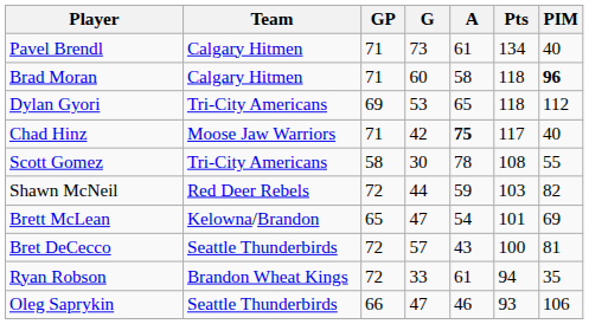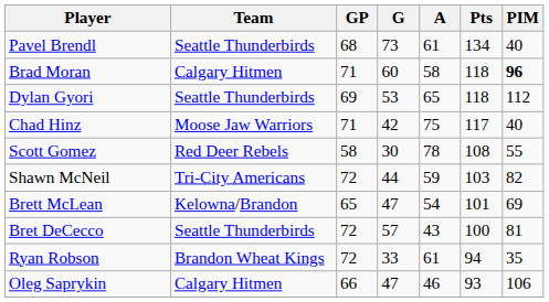 <table class="wikitable">
 <tr>
 <th width="30%">Player</th>
 <th width="30%">Team</th>
 <th width="7.5%">GP</th>
 <th width="7.5%">G</th>
 <th width="7.5%">A</th>
 <th width="7.5%">Pts</th>
 <th width="7.5%">PIM</th>
 </tr>
 <tr>
 <td><a href='#'>Pavel Brendl</a></td>
-<td><a href='#'>Calgary Hitmen</a></td>
-<td>71</td>
+<td><a href='#'>Seattle Thunderbirds</a></td>
+<td>68</td>
 <td>73</td>
 <td>61</td>
 <td>134</td>
 <td>40</td>
 </tr>
 <tr>
 <td><a href='#'>Brad Moran</a></td>
 <td><a href='#'>Calgary Hitmen</a></td>
 <td>71</td>
 <td>60</td>
 <td>58</td>
 <td>118</td>
 <td><strong>96</strong></td>
 </tr>
 <tr>
 <td><a href='#'>Dylan Gyori</a></td>
-<td><a href='#'>Tri-City Americans</a></td>
+<td><a href='#'>Seattle Thunderbirds</a></td>
 <td>69</td>
 <td>53</td>
 <td>65</td>
 <td>118</td>
 <td>112</td>
 </tr>
 <tr>
 <td><a href='#'>Chad Hinz</a></td>
 <td><a href='#'>Moose Jaw Warriors</a></td>
 <td>71</td>
 <td>42</td>
-<td><strong>75</strong></td>
+<td>75</td>
 <td>117</td>
 <td>40</td>
 </tr>
 <tr>
 <td><a href='#'>Scott Gomez</a></td>
-<td><a href='#'>Tri-City Americans</a></td>
+<td><a href='#'>Red Deer Rebels</a></td>
 <td>58</td>
 <td>30</td>
 <td>78</td>
 <td>108</td>
 <td>55</td>
 </tr>
 <tr>
 <td>Shawn McNeil</td>
-<td><a href='#'>Red Deer Rebels</a></td>
+<td><a href='#'>Tri-City Americans</a></td>
 <td>72</td>
 <td>44</td>
 <td>59</td>
 <td>103</td>
 <td>82</td>
 </tr>
 <tr>
 <td><a href='#'>Brett McLean</a></td>
 <td><a href='#'>Kelowna</a>/<a href='#'>Brandon</a></td>
 <td>65</td>
 <td>47</td>
 <td>54</td>
 <td>101</td>
 <td>69</td>
 </tr>
 <tr>
 <td><a href='#'>Bret DeCecco</a></td>
 <td><a href='#'>Seattle Thunderbirds</a></td>
 <td>72</td>
 <td>57</td>
 <td>43</td>
 <td>100</td>
 <td>81</td>
 </tr>
 <tr>
 <td><a href='#'>Ryan Robson</a></td>
 <td><a href='#'>Brandon Wheat Kings</a></td>
 <td>72</td>
 <td>33</td>
 <td>61</td>
 <td>94</td>
 <td>35</td>
 </tr>
 <tr>
 <td><a href='#'>Oleg Saprykin</a></td>
-<td><a href='#'>Seattle Thunderbirds</a></td>
+<td><a href='#'>Calgary Hitmen</a></td>
 <td>66</td>
 <td>47</td>
 <td>46</td>
 <td>93</td>
 <td>106</td>
 </tr>
 <tr>
 </tr>
 </table>
